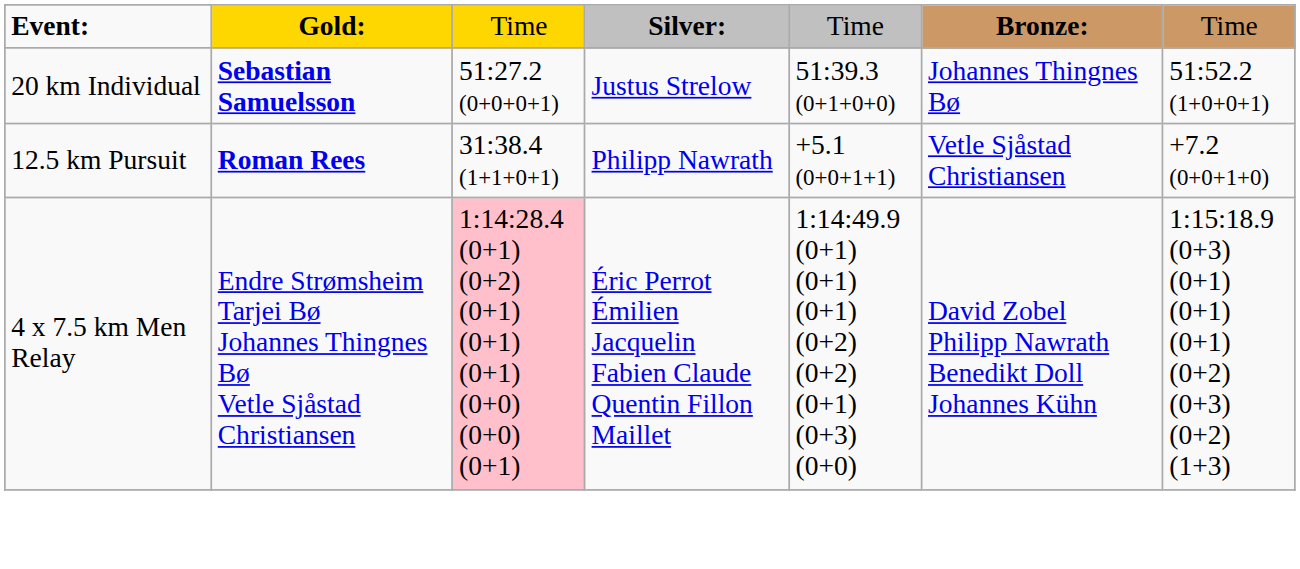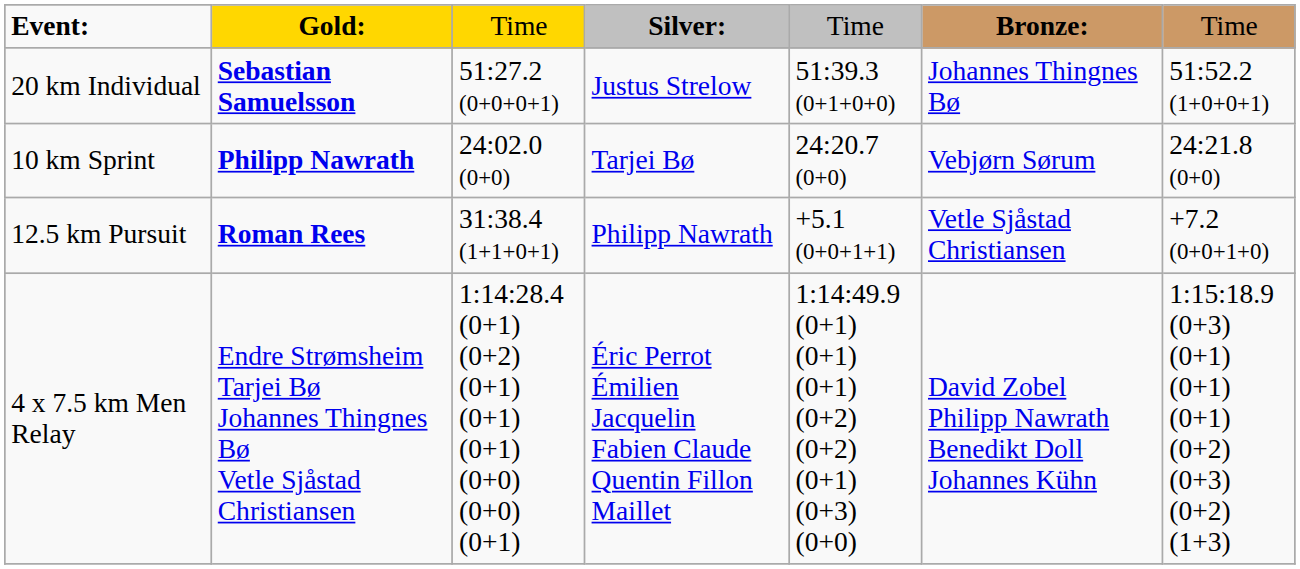 <table class="wikitable" width=85%>
 <tr>
 <td><strong>Event:</strong></td>
 <td style="text-align:center;background-color:gold;"><strong>Gold:</strong></td>
 <td style="text-align:center;background-color:gold;">Time</td>
 <td style="text-align:center;background-color:silver;"><strong>Silver:</strong></td>
 <td style="text-align:center;background-color:silver;">Time</td>
 <td style="text-align:center;background-color:#CC9966;"><strong>Bronze:</strong></td>
 <td style="text-align:center;background-color:#CC9966;">Time</td>
 </tr>
 <tr>
 <td>20 km Individual</td>
 <td><strong><a href='#'>Sebastian Samuelsson</a></strong><br><small></small></td>
 <td>51:27.2<br><small>(0+0+0+1)</small></td>
 <td><a href='#'>Justus Strelow</a><br><small></small></td>
 <td>51:39.3<br><small>(0+1+0+0)</small></td>
 <td><a href='#'>Johannes Thingnes Bø</a><br><small></small></td>
 <td>51:52.2<br><small>(1+0+0+1)</small></td>
 </tr>
 <tr>
+<td>10 km Sprint</td>
+<td><strong><a href='#'>Philipp Nawrath</a></strong><br><small></small></td>
+<td>24:02.0<br><small>(0+0)</small></td>
+<td><a href='#'>Tarjei Bø</a><br><small></small></td>
+<td>24:20.7<br><small>(0+0)</small></td>
+<td><a href='#'>Vebjørn Sørum</a><br><small></small></td>
+<td>24:21.8<br><small>(0+0)</small></td>
+</tr>
+<tr>
 <td>12.5 km Pursuit</td>
 <td><strong><a href='#'>Roman Rees</a></strong><br><small></small></td>
 <td>31:38.4<br><small>(1+1+0+1)</small></td>
 <td><a href='#'>Philipp Nawrath</a><br><small></small></td>
 <td>+5.1<br><small>(0+0+1+1)</small></td>
 <td><a href='#'>Vetle Sjåstad Christiansen</a><br><small></small></td>
 <td>+7.2<br><small>(0+0+1+0)</small></td>
 </tr>
 <tr>
 <td>4 x 7.5 km Men Relay</td>
 <td><strong></strong><br><a href='#'>Endre Strømsheim</a><br><a href='#'>Tarjei Bø</a><br><a href='#'>Johannes Thingnes Bø</a><br><a href='#'>Vetle Sjåstad Christiansen</a></td>
-<td style="background: pink;">1:14:28.4<br>(0+1) (0+2)<br>(0+1) (0+1)<br>(0+1) (0+0)<br>(0+0) (0+1)</td>
+<td>1:14:28.4<br>(0+1) (0+2)<br>(0+1) (0+1)<br>(0+1) (0+0)<br>(0+0) (0+1)</td>
 <td><br><a href='#'>Éric Perrot</a><br><a href='#'>Émilien Jacquelin</a><br><a href='#'>Fabien Claude</a><br><a href='#'>Quentin Fillon Maillet</a></td>
 <td>1:14:49.9<br>(0+1) (0+1)<br>(0+1) (0+2)<br>(0+2) (0+1)<br>(0+3) (0+0)</td>
 <td><br><a href='#'>David Zobel</a><br><a href='#'>Philipp Nawrath</a><br><a href='#'>Benedikt Doll</a><br><a href='#'>Johannes Kühn</a></td>
 <td>1:15:18.9<br>(0+3) (0+1)<br>(0+1) (0+1)<br>(0+2) (0+3)<br>(0+2) (1+3)</td>
 </tr>
 </table>
